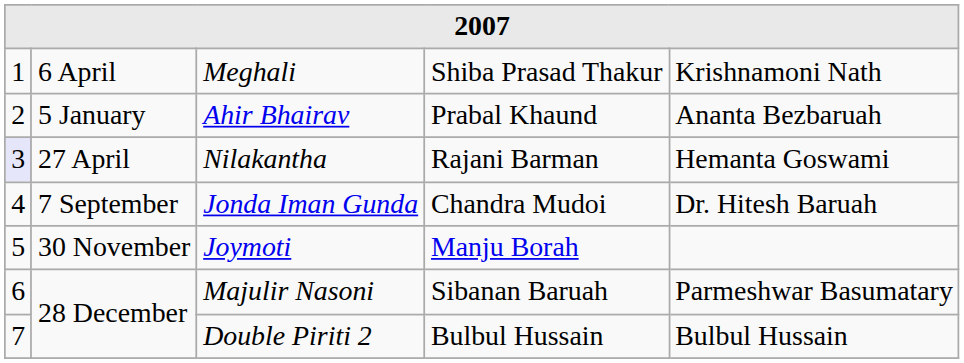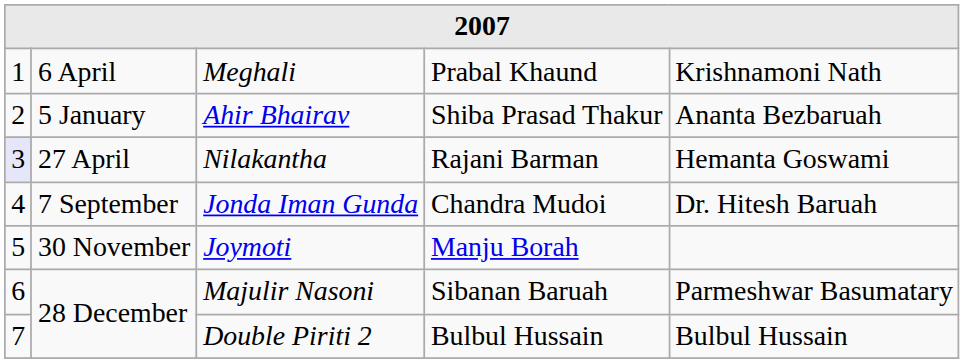 <table class="wikitable" border="0">
 <tr>
 <td colspan="5" style="text-align:center; background:#e9e9e9"><strong>2007</strong></td>
 </tr>
 <tr>
 <td>1</td>
 <td>6 April</td>
 <td><em>Meghali</em></td>
-<td>Shiba Prasad Thakur</td>
+<td>Prabal Khaund</td>
 <td>Krishnamoni Nath</td>
 </tr>
 <tr>
 <td>2</td>
 <td>5 January</td>
 <td><em><a href='#'>Ahir Bhairav</a></em></td>
-<td>Prabal Khaund</td>
+<td>Shiba Prasad Thakur</td>
 <td>Ananta Bezbaruah</td>
 </tr>
 <tr>
 <td style="background: lavender;">3</td>
 <td>27 April</td>
 <td><em>Nilakantha</em></td>
 <td>Rajani Barman</td>
 <td>Hemanta Goswami</td>
 </tr>
 <tr>
 <td>4</td>
 <td>7 September</td>
 <td><em><a href='#'>Jonda Iman Gunda</a></em></td>
 <td>Chandra Mudoi</td>
 <td>Dr. Hitesh Baruah</td>
 </tr>
 <tr>
 <td>5</td>
 <td>30 November</td>
 <td><em><a href='#'>Joymoti</a></em></td>
 <td><a href='#'>Manju Borah</a></td>
 <td></td>
 </tr>
 <tr>
 <td>6</td>
 <td rowspan="2">28 December</td>
 <td><em>Majulir Nasoni</em></td>
 <td>Sibanan Baruah</td>
 <td>Parmeshwar Basumatary</td>
 </tr>
 <tr>
 <td>7</td>
 <td><em>Double Piriti 2</em></td>
 <td>Bulbul Hussain</td>
 <td>Bulbul Hussain</td>
 </tr>
 </table>
